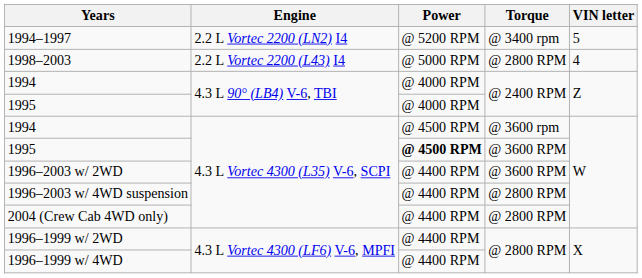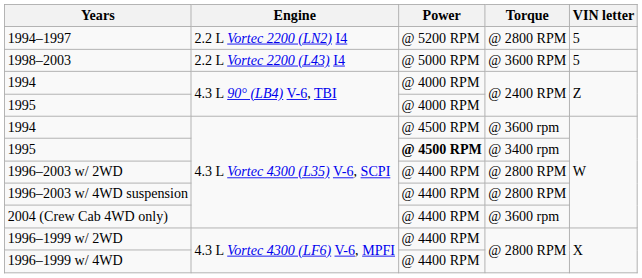 <table class=wikitable>
 <tr>
 <th>Years</th>
 <th>Engine</th>
 <th>Power</th>
 <th>Torque</th>
 <th>VIN letter</th>
 </tr>
 <tr>
 <td>1994–1997</td>
 <td>2.2 L <em><a href='#'>Vortec 2200 (LN2)</a></em> <a href='#'>I4</a></td>
 <td> @ 5200 RPM</td>
-<td> @ 3400 rpm</td>
+<td> @ 2800 RPM</td>
 <td>5</td>
 </tr>
 <tr>
 <td>1998–2003 </td>
 <td>2.2 L <em><a href='#'>Vortec 2200 (L43)</a></em> <a href='#'>I4</a></td>
 <td> @ 5000 RPM</td>
-<td> @ 2800 RPM</td>
-<td>4</td>
+<td> @ 3600 RPM</td>
+<td>5</td>
 </tr>
 <tr>
 <td>1994</td>
 <td rowspan="2">4.3 L <em><a href='#'>90° (LB4)</a></em> <a href='#'>V-6</a>, <a href='#'>TBI</a></td>
 <td> @ 4000 RPM</td>
 <td rowspan="2"> @ 2400 RPM</td>
 <td rowspan=2>Z</td>
 </tr>
 <tr>
 <td>1995</td>
 <td> @ 4000 RPM</td>
 </tr>
 <tr>
 <td>1994</td>
 <td rowspan="5">4.3 L <em><a href='#'>Vortec 4300 (L35)</a></em> <a href='#'>V-6</a>, <a href='#'>SCPI</a></td>
 <td> @ 4500 RPM</td>
 <td> @ 3600 rpm</td>
 <td rowspan="5">W</td>
 </tr>
 <tr>
 <td>1995</td>
 <td><strong> @ 4500 RPM</strong></td>
-<td> @ 3600 RPM</td>
+<td> @ 3400 rpm</td>
 </tr>
 <tr>
 <td>1996–2003 w/ 2WD</td>
 <td> @ 4400 RPM</td>
-<td> @ 3600 RPM</td>
+<td> @ 2800 RPM</td>
 </tr>
 <tr>
 <td>1996–2003 w/ 4WD suspension</td>
 <td> @ 4400 RPM</td>
 <td> @ 2800 RPM</td>
 </tr>
 <tr>
 <td>2004 (Crew Cab 4WD only)</td>
 <td> @ 4400 RPM</td>
-<td> @ 2800 RPM</td>
+<td> @ 3600 rpm</td>
 </tr>
 <tr>
 <td>1996–1999 w/ 2WD</td>
 <td rowspan="2">4.3 L <em><a href='#'>Vortec 4300 (LF6)</a></em> <a href='#'>V-6</a>, <a href='#'>MPFI</a></td>
 <td> @ 4400 RPM</td>
 <td rowspan="2"> @ 2800 RPM</td>
 <td rowspan="2">X</td>
 </tr>
 <tr>
 <td>1996–1999 w/ 4WD</td>
 <td> @ 4400 RPM</td>
 </tr>
 </table>
